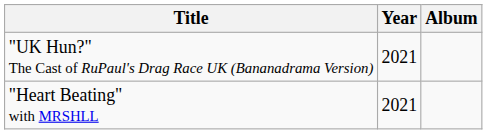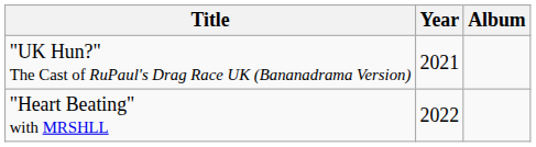 <table class="wikitable plainrowheaders">
 <tr>
 <th>Title</th>
 <th>Year</th>
 <th>Album</th>
 </tr>
 <tr>
 <td>"UK Hun?"<br><small>The Cast of <em>RuPaul's Drag Race UK (Bananadrama Version)</em></small></td>
 <td>2021</td>
 <td></td>
 </tr>
 <tr>
 <td>"Heart Beating" <br><small>with <a href='#'>MRSHLL</a></small></td>
-<td>2021</td>
+<td>2022</td>
 <td></td>
 </tr>
 </table>
